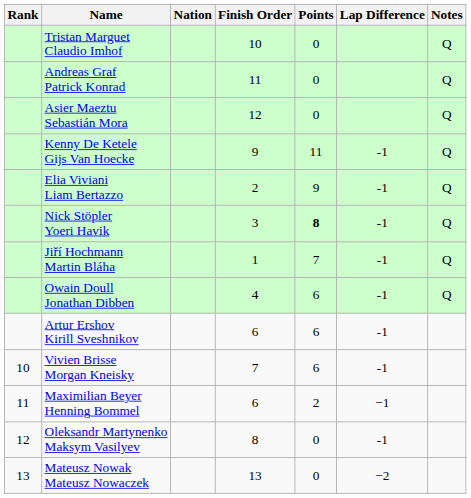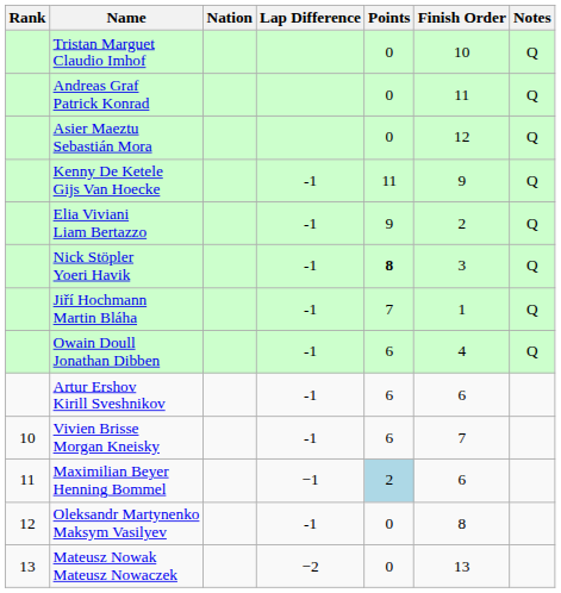 <table class="wikitable sortable" style="text-align:center">
 <tr>
 <th>Rank</th>
 <th>Name</th>
 <th>Nation</th>
+<th>Lap Difference</th>
+<th>Points</th>
 <th>Finish Order</th>
-<th>Points</th>
-<th>Lap Difference</th>
 <th>Notes</th>
 </tr>
 <tr bgcolor=ccffcc>
 <td></td>
 <td align=left><a href='#'>Tristan Marguet</a><br><a href='#'>Claudio Imhof</a></td>
 <td align=left></td>
+<td></td>
+<td>0</td>
 <td>10</td>
-<td>0</td>
-<td></td>
 <td>Q</td>
 </tr>
 <tr bgcolor=ccffcc>
 <td></td>
 <td align=left><a href='#'>Andreas Graf</a><br><a href='#'>Patrick Konrad</a></td>
 <td align=left></td>
+<td></td>
+<td>0</td>
 <td>11</td>
-<td>0</td>
-<td></td>
 <td>Q</td>
 </tr>
 <tr bgcolor=ccffcc>
 <td></td>
 <td align=left><a href='#'>Asier Maeztu</a><br><a href='#'>Sebastián Mora</a></td>
 <td align=left></td>
+<td></td>
+<td>0</td>
 <td>12</td>
-<td>0</td>
-<td></td>
 <td>Q</td>
 </tr>
 <tr bgcolor=ccffcc>
 <td></td>
 <td align=left><a href='#'>Kenny De Ketele</a><br><a href='#'>Gijs Van Hoecke</a></td>
 <td align=left></td>
+<td>-1</td>
+<td>11</td>
 <td>9</td>
-<td>11</td>
-<td>-1</td>
 <td>Q</td>
 </tr>
 <tr bgcolor=ccffcc>
 <td></td>
 <td align=left><a href='#'>Elia Viviani</a><br><a href='#'>Liam Bertazzo</a></td>
 <td align=left></td>
+<td>-1</td>
+<td>9</td>
 <td>2</td>
-<td>9</td>
-<td>-1</td>
 <td>Q</td>
 </tr>
 <tr bgcolor=ccffcc>
 <td></td>
 <td align=left><a href='#'>Nick Stöpler</a><br><a href='#'>Yoeri Havik</a></td>
 <td align=left></td>
+<td>-1</td>
+<td><strong>8</strong></td>
 <td>3</td>
-<td><strong>8</strong></td>
-<td>-1</td>
 <td>Q</td>
 </tr>
 <tr bgcolor=ccffcc>
 <td></td>
 <td align=left><a href='#'>Jiří Hochmann</a><br><a href='#'>Martin Bláha</a></td>
 <td align=left></td>
+<td>-1</td>
+<td>7</td>
 <td>1</td>
-<td>7</td>
-<td>-1</td>
 <td>Q</td>
 </tr>
 <tr bgcolor=ccffcc>
 <td></td>
 <td align=left><a href='#'>Owain Doull</a><br><a href='#'>Jonathan Dibben</a></td>
 <td align=left></td>
+<td>-1</td>
+<td>6</td>
 <td>4</td>
-<td>6</td>
-<td>-1</td>
 <td>Q</td>
 </tr>
 <tr>
 <td></td>
 <td align=left><a href='#'>Artur Ershov</a><br><a href='#'>Kirill Sveshnikov</a></td>
 <td align=left></td>
+<td>-1</td>
 <td>6</td>
 <td>6</td>
-<td>-1</td>
 <td></td>
 </tr>
 <tr>
 <td>10</td>
 <td align=left><a href='#'>Vivien Brisse</a><br><a href='#'>Morgan Kneisky</a></td>
 <td align=left></td>
+<td>-1</td>
+<td>6</td>
 <td>7</td>
-<td>6</td>
-<td>-1</td>
 <td></td>
 </tr>
 <tr>
 <td>11</td>
 <td align=left><a href='#'>Maximilian Beyer</a><br><a href='#'>Henning Bommel</a></td>
 <td align=left></td>
+<td>−1</td>
+<td style="background: lightblue;">2</td>
 <td>6</td>
-<td>2</td>
-<td>−1</td>
 <td></td>
 </tr>
 <tr>
 <td>12</td>
 <td align=left><a href='#'>Oleksandr Martynenko</a><br><a href='#'>Maksym Vasilyev</a></td>
 <td align=left></td>
+<td>-1</td>
+<td>0</td>
 <td>8</td>
-<td>0</td>
-<td>-1</td>
 <td></td>
 </tr>
 <tr>
 <td>13</td>
 <td align=left><a href='#'>Mateusz Nowak</a><br><a href='#'>Mateusz Nowaczek</a></td>
 <td align=left></td>
+<td>−2</td>
+<td>0</td>
 <td>13</td>
-<td>0</td>
-<td>−2</td>
 <td></td>
 </tr>
 </table>
